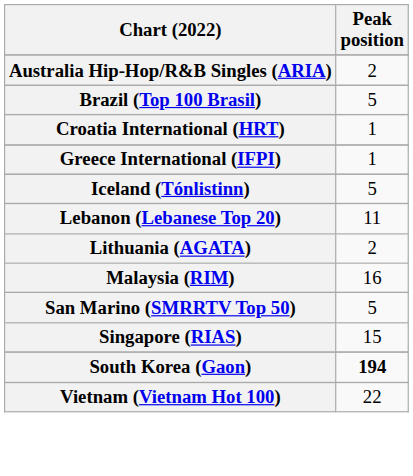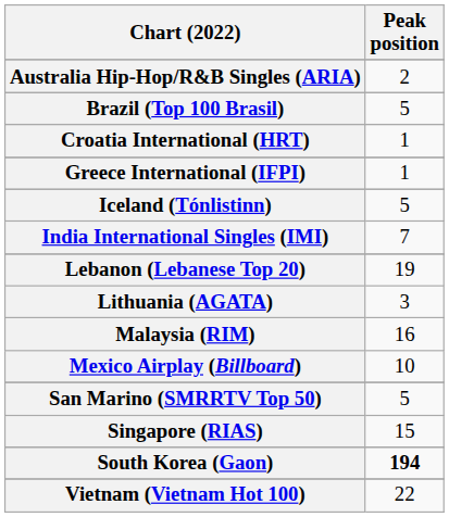 <table class="wikitable sortable plainrowheaders" style="text-align:center">
 <tr>
 <th scope="col">Chart (2022)</th>
 <th scope="col">Peak<br>position</th>
 </tr>
 <tr>
 </tr>
 <tr>
 </tr>
 <tr>
 <th scope="row">Australia Hip-Hop/R&B Singles (<a href='#'>ARIA</a>)</th>
 <td>2</td>
 </tr>
 <tr>
 </tr>
 <tr>
 </tr>
 <tr>
 </tr>
 <tr>
 <th scope="row">Brazil (<a href='#'>Top 100 Brasil</a>)</th>
 <td>5</td>
 </tr>
 <tr>
 </tr>
 <tr>
 </tr>
 <tr>
 </tr>
 <tr>
 </tr>
 <tr>
 <th scope="row">Croatia International (<a href='#'>HRT</a>)</th>
 <td>1</td>
 </tr>
 <tr>
 </tr>
 <tr>
 </tr>
 <tr>
 </tr>
 <tr>
 </tr>
 <tr>
 </tr>
 <tr>
 </tr>
 <tr>
 </tr>
 <tr>
 </tr>
 <tr>
 <th scope="row">Greece International (<a href='#'>IFPI</a>)</th>
 <td>1</td>
 </tr>
 <tr>
 </tr>
 <tr>
 </tr>
 <tr>
 </tr>
 <tr>
 <th scope="row">Iceland (<a href='#'>Tónlistinn</a>)</th>
 <td>5</td>
 </tr>
 <tr>
+<th scope="row"><a href='#'>India International Singles</a> (<a href='#'>IMI</a>)</th>
+<td>7</td>
+</tr>
+<tr>
 </tr>
 <tr>
 </tr>
 <tr>
 </tr>
 <tr>
 <th scope="row">Lebanon (<a href='#'>Lebanese Top 20</a>)</th>
-<td>11</td>
+<td>19</td>
 </tr>
 <tr>
 <th scope="row">Lithuania (<a href='#'>AGATA</a>)</th>
-<td>2</td>
+<td>3</td>
 </tr>
 <tr>
 <th scope="row">Malaysia (<a href='#'>RIM</a>)</th>
 <td>16</td>
+</tr>
+<tr>
+<th scope="row"><a href='#'>Mexico Airplay</a> (<em><a href='#'>Billboard</a></em>)</th>
+<td>10</td>
 </tr>
 <tr>
 </tr>
 <tr>
 </tr>
 <tr>
 </tr>
 <tr>
 </tr>
 <tr>
 </tr>
 <tr>
 <th scope="row">San Marino (<a href='#'>SMRRTV Top 50</a>)</th>
 <td>5</td>
 </tr>
 <tr>
 <th scope="row">Singapore (<a href='#'>RIAS</a>)</th>
 <td>15</td>
 </tr>
 <tr>
 </tr>
 <tr>
 </tr>
 <tr>
 </tr>
 <tr>
 <th scope="row">South Korea (<a href='#'>Gaon</a>)</th>
 <td><strong>194</strong></td>
 </tr>
 <tr>
 </tr>
 <tr>
 </tr>
 <tr>
 </tr>
 <tr>
 </tr>
 <tr>
 </tr>
 <tr>
 </tr>
 <tr>
 </tr>
 <tr>
 </tr>
 <tr>
 </tr>
 <tr>
 </tr>
 <tr>
 </tr>
 <tr>
 </tr>
 <tr>
 <th scope="row">Vietnam (<a href='#'>Vietnam Hot 100</a>)</th>
 <td>22</td>
 </tr>
 </table>
